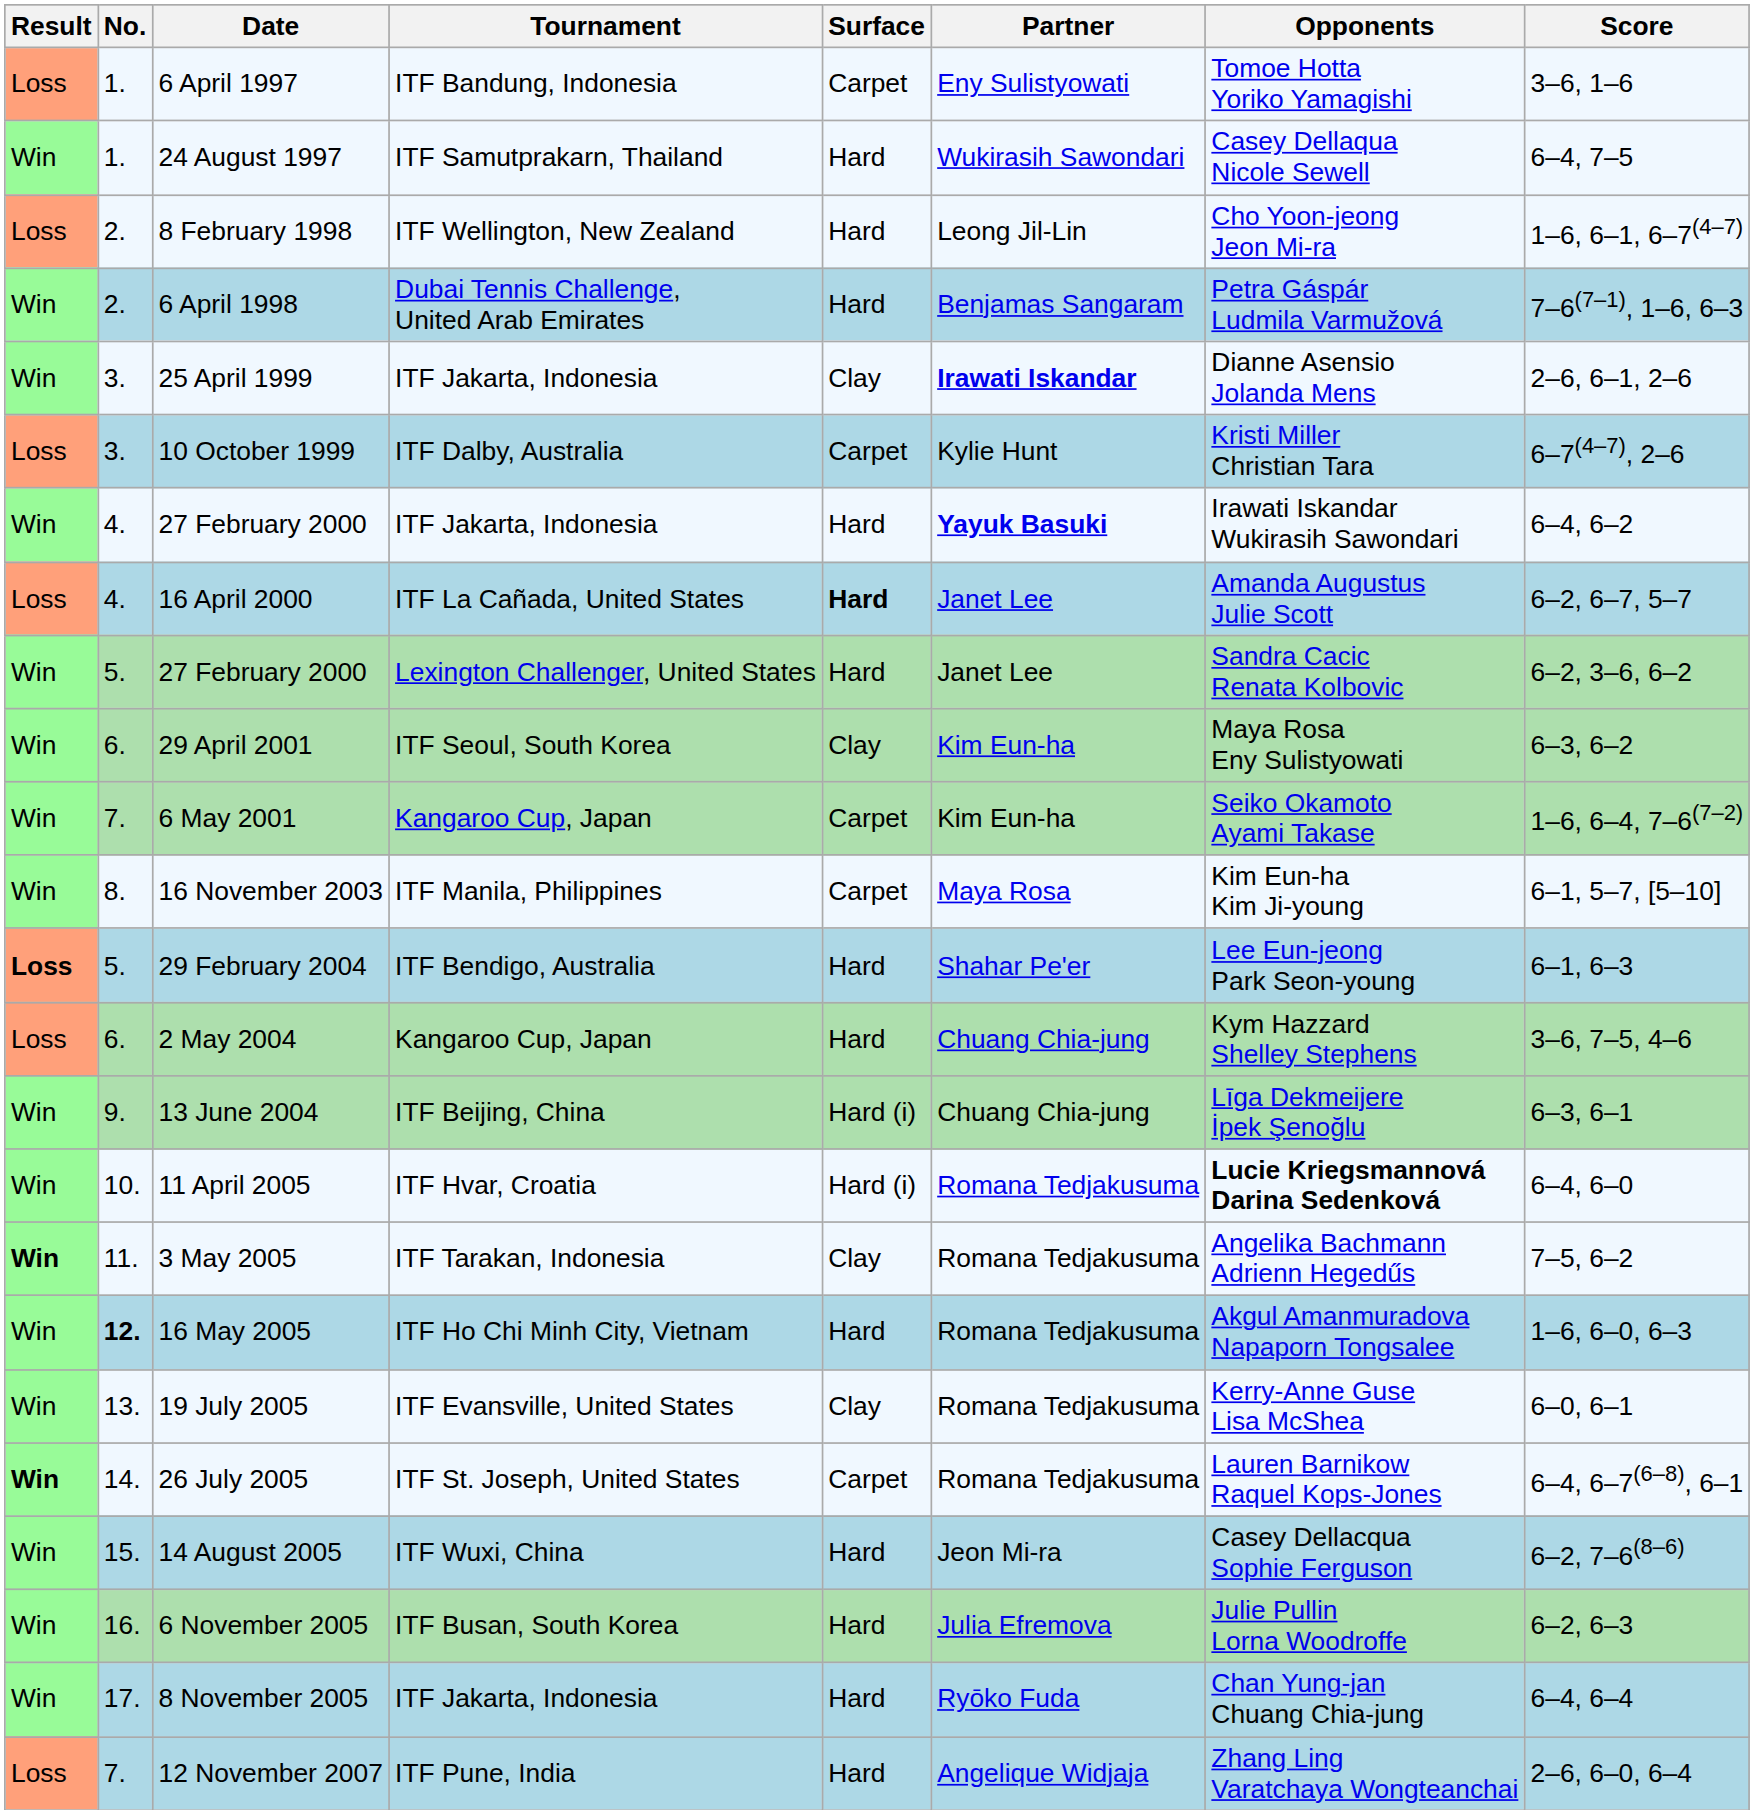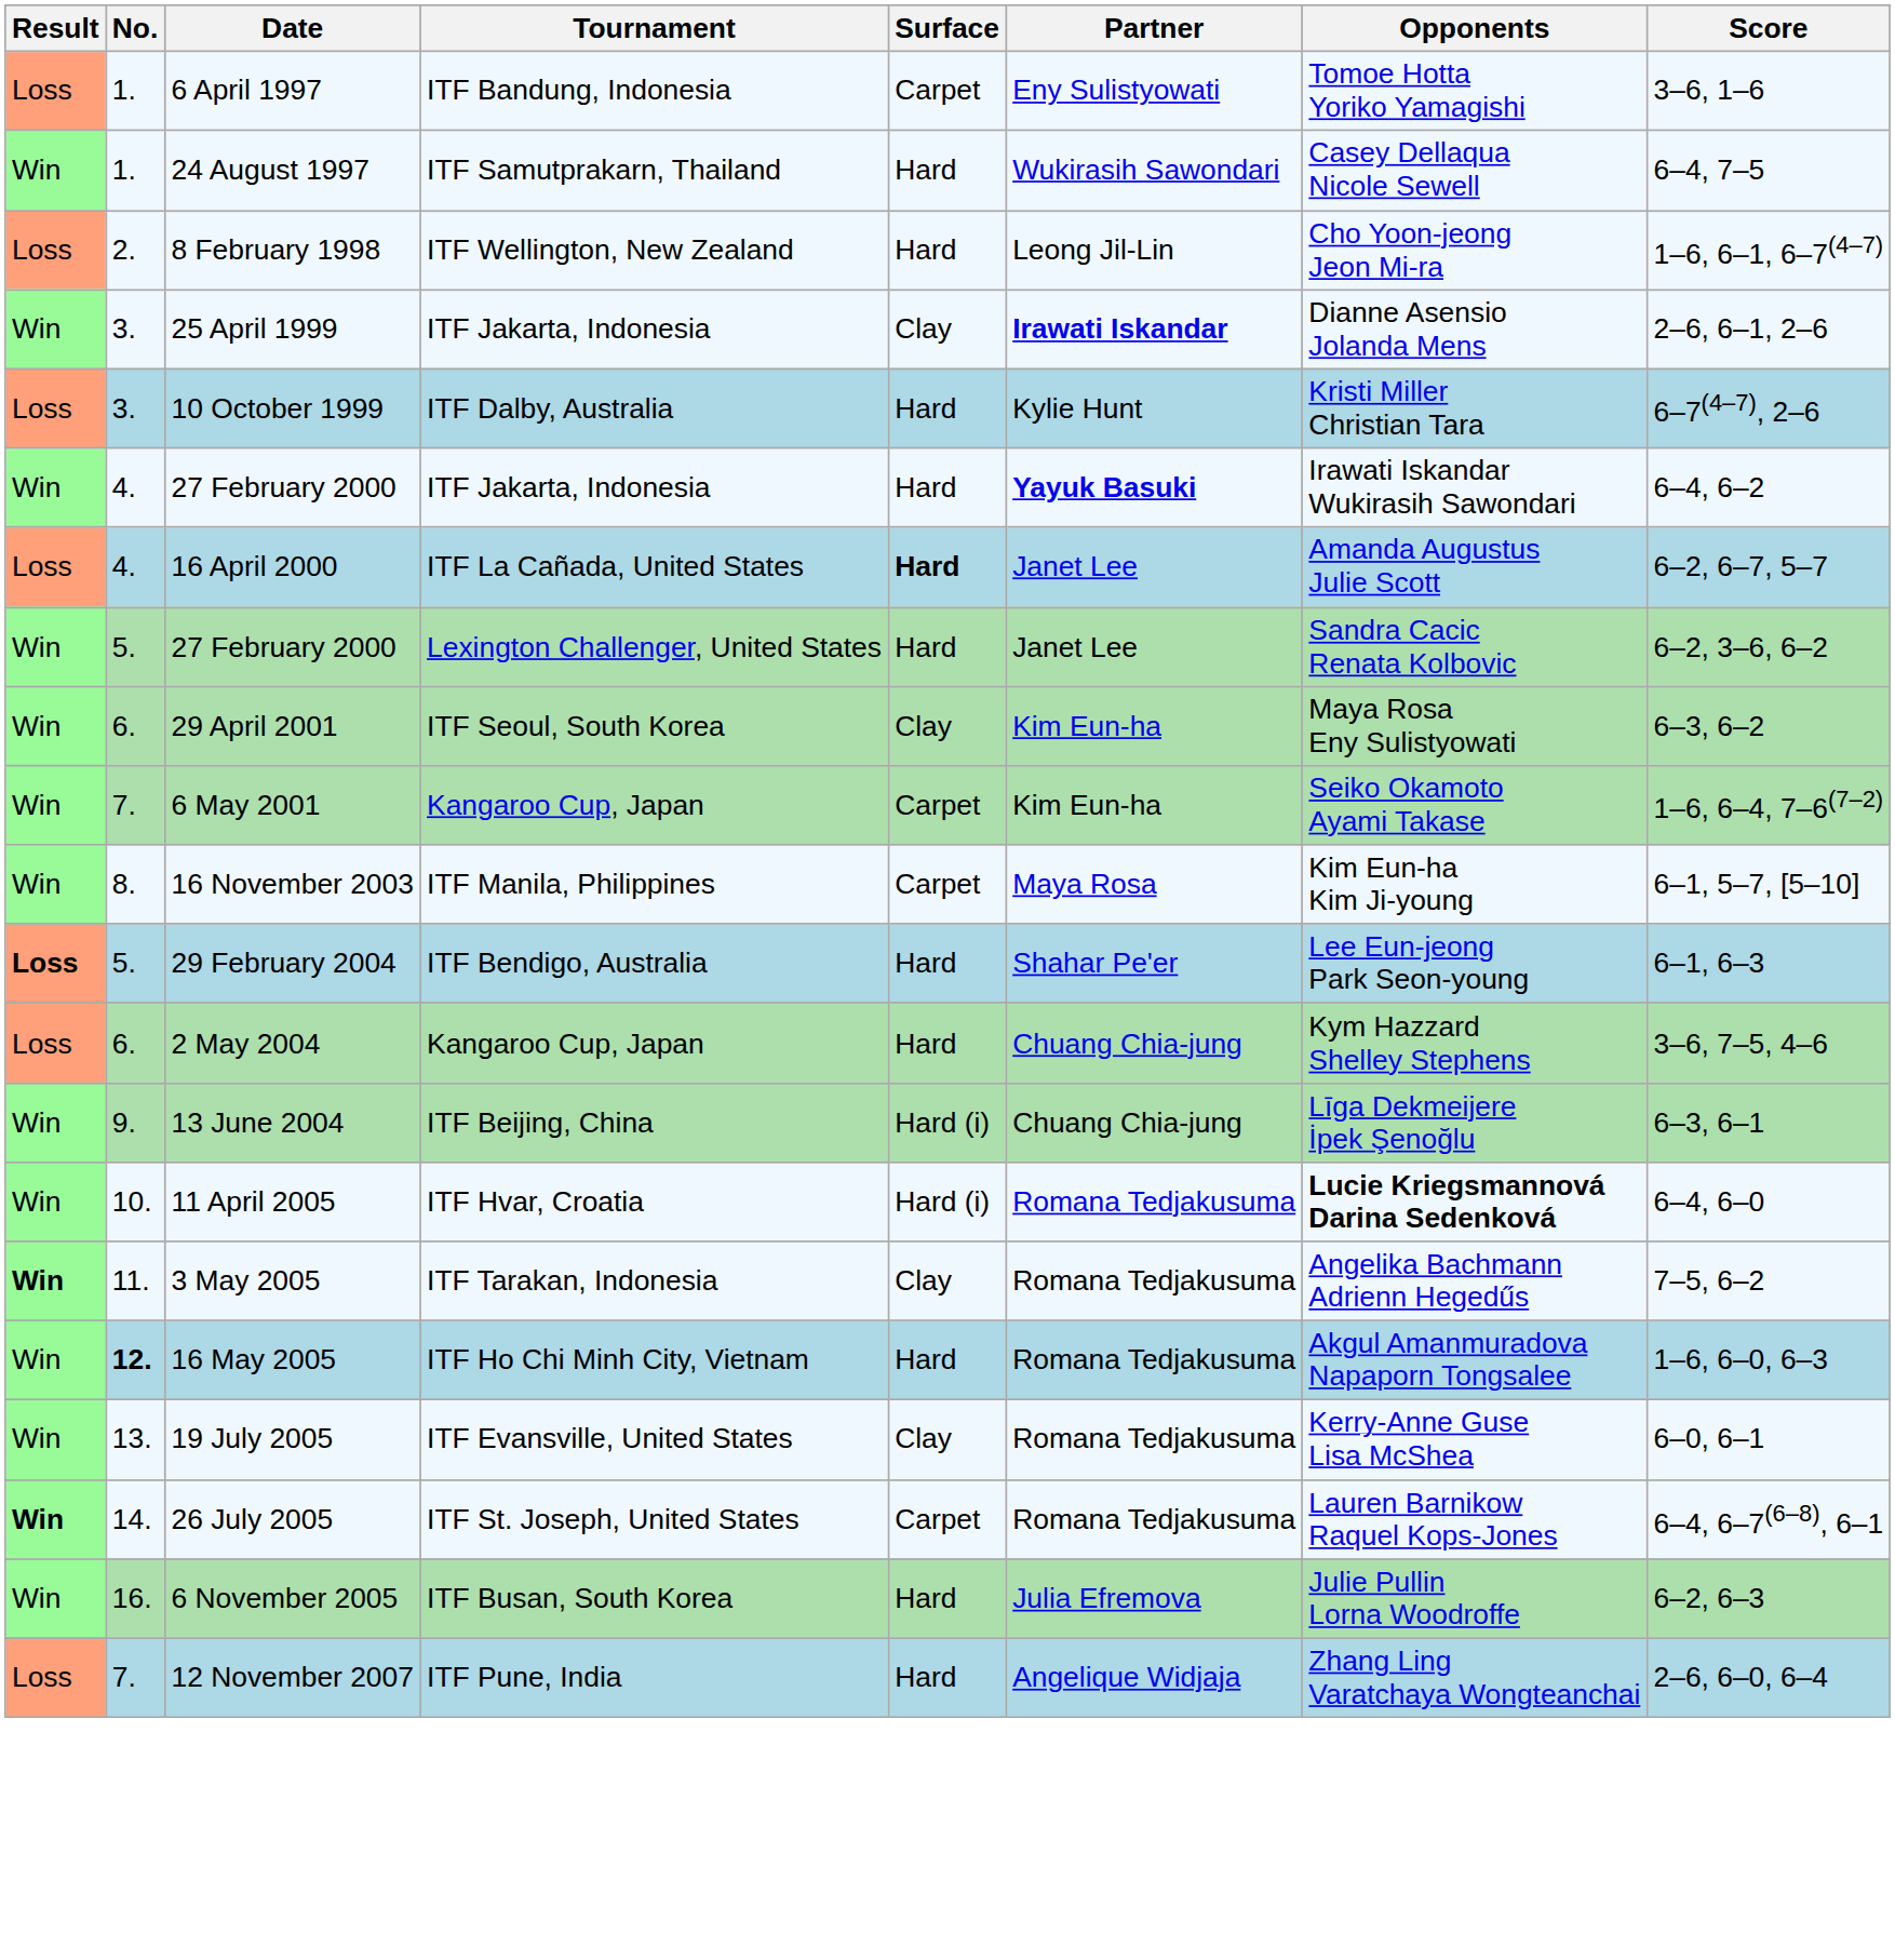 <table class=wikitable style=font-size:97%>
 <tr>
 <th>Result</th>
 <th>No.</th>
 <th>Date</th>
 <th>Tournament</th>
 <th>Surface</th>
 <th>Partner</th>
 <th>Opponents</th>
 <th>Score</th>
 </tr>
 <tr style="background:#f0f8ff;">
 <td style="background:#ffa07a;">Loss</td>
 <td>1.</td>
 <td>6 April 1997</td>
 <td>ITF Bandung, Indonesia</td>
 <td>Carpet</td>
 <td> <a href='#'>Eny Sulistyowati</a></td>
 <td> <a href='#'>Tomoe Hotta</a> <br>  <a href='#'>Yoriko Yamagishi</a></td>
 <td>3–6, 1–6</td>
 </tr>
 <tr style="background:#f0f8ff;">
 <td bgcolor="98FB98">Win</td>
 <td>1.</td>
 <td>24 August 1997</td>
 <td>ITF Samutprakarn, Thailand</td>
 <td>Hard</td>
 <td> <a href='#'>Wukirasih Sawondari</a></td>
 <td> <a href='#'>Casey Dellaqua</a> <br>  <a href='#'>Nicole Sewell</a></td>
 <td>6–4, 7–5</td>
 </tr>
 <tr style="background:#f0f8ff;">
 <td style="background:#ffa07a;">Loss</td>
 <td>2.</td>
 <td>8 February 1998</td>
 <td>ITF Wellington, New Zealand</td>
 <td>Hard</td>
 <td> Leong Jil-Lin</td>
 <td> <a href='#'>Cho Yoon-jeong</a> <br>  <a href='#'>Jeon Mi-ra</a></td>
 <td>1–6, 6–1, 6–7<sup>(4–7)</sup></td>
 </tr>
-<tr style="background:lightblue;">
-<td bgcolor="98FB98">Win</td>
-<td>2.</td>
-<td>6 April 1998</td>
-<td><a href='#'>Dubai Tennis Challenge</a>, <br>United Arab Emirates</td>
-<td>Hard</td>
-<td> <a href='#'>Benjamas Sangaram</a></td>
-<td> <a href='#'>Petra Gáspár</a> <br>  <a href='#'>Ludmila Varmužová</a></td>
-<td>7–6<sup>(7–1)</sup>, 1–6, 6–3</td>
-</tr>
 <tr style="background:#f0f8ff;">
 <td bgcolor="98FB98">Win</td>
 <td>3.</td>
 <td>25 April 1999</td>
 <td>ITF Jakarta, Indonesia</td>
 <td>Clay</td>
 <td><strong> <a href='#'>Irawati Iskandar</a></strong></td>
 <td> Dianne Asensio <br>  <a href='#'>Jolanda Mens</a></td>
 <td>2–6, 6–1, 2–6</td>
 </tr>
 <tr style="background:lightblue;">
 <td style="background:#ffa07a;">Loss</td>
 <td>3.</td>
 <td>10 October 1999</td>
 <td>ITF Dalby, Australia</td>
-<td>Carpet</td>
+<td>Hard</td>
 <td> Kylie Hunt</td>
 <td> <a href='#'>Kristi Miller</a> <br>  Christian Tara</td>
 <td>6–7<sup>(4–7)</sup>, 2–6</td>
 </tr>
 <tr style="background:#f0f8ff;">
 <td style="background:#98fb98;">Win</td>
 <td>4.</td>
 <td>27 February 2000</td>
 <td>ITF Jakarta, Indonesia</td>
 <td>Hard</td>
 <td><strong> <a href='#'>Yayuk Basuki</a></strong></td>
 <td> Irawati Iskandar <br>  Wukirasih Sawondari</td>
 <td>6–4, 6–2</td>
 </tr>
 <tr style="background:lightblue;">
 <td style="background:#ffa07a;">Loss</td>
 <td>4.</td>
 <td>16 April 2000</td>
 <td>ITF La Cañada, United States</td>
 <td><strong>Hard</strong></td>
 <td> <a href='#'>Janet Lee</a></td>
 <td> <a href='#'>Amanda Augustus</a> <br>  <a href='#'>Julie Scott</a></td>
 <td>6–2, 6–7, 5–7</td>
 </tr>
 <tr style="background:#addfad;">
 <td style="background:#98fb98;">Win</td>
 <td>5.</td>
 <td>27 February 2000</td>
 <td><a href='#'>Lexington Challenger</a>, United States</td>
 <td>Hard</td>
 <td> Janet Lee</td>
 <td> <a href='#'>Sandra Cacic</a> <br>  <a href='#'>Renata Kolbovic</a></td>
 <td>6–2, 3–6, 6–2</td>
 </tr>
 <tr style="background:#addfad;">
 <td style="background:#98fb98;">Win</td>
 <td>6.</td>
 <td>29 April 2001</td>
 <td>ITF Seoul, South Korea</td>
 <td>Clay</td>
 <td> <a href='#'>Kim Eun-ha</a></td>
 <td> Maya Rosa <br>  Eny Sulistyowati</td>
 <td>6–3, 6–2</td>
 </tr>
 <tr style="background:#addfad;">
 <td style="background:#98fb98;">Win</td>
 <td>7.</td>
 <td>6 May 2001</td>
 <td><a href='#'>Kangaroo Cup</a>, Japan</td>
 <td>Carpet</td>
 <td> Kim Eun-ha</td>
 <td> <a href='#'>Seiko Okamoto</a> <br>  <a href='#'>Ayami Takase</a></td>
 <td>1–6, 6–4, 7–6<sup>(7–2)</sup></td>
 </tr>
 <tr style="background:#f0f8ff;">
 <td bgcolor="98FB98">Win</td>
 <td>8.</td>
 <td>16 November 2003</td>
 <td>ITF Manila, Philippines</td>
 <td>Carpet</td>
 <td> <a href='#'>Maya Rosa</a></td>
 <td> Kim Eun-ha <br>  Kim Ji-young</td>
 <td>6–1, 5–7, [5–10]</td>
 </tr>
 <tr style="background:lightblue;">
 <td bgcolor=ffa07a><strong>Loss</strong></td>
 <td>5.</td>
 <td>29 February 2004</td>
 <td>ITF Bendigo, Australia</td>
 <td>Hard</td>
 <td> <a href='#'>Shahar Pe'er</a></td>
 <td> <a href='#'>Lee Eun-jeong</a> <br>  Park Seon-young</td>
 <td>6–1, 6–3</td>
 </tr>
 <tr style="background:#addfad;">
 <td bgcolor=ffa07a>Loss</td>
 <td>6.</td>
 <td>2 May 2004</td>
 <td>Kangaroo Cup, Japan</td>
 <td>Hard</td>
 <td> <a href='#'>Chuang Chia-jung</a></td>
 <td> Kym Hazzard <br>  <a href='#'>Shelley Stephens</a></td>
 <td>3–6, 7–5, 4–6</td>
 </tr>
 <tr style="background:#addfad;">
 <td bgcolor="98FB98">Win</td>
 <td>9.</td>
 <td>13 June 2004</td>
 <td>ITF Beijing, China</td>
 <td>Hard (i)</td>
 <td> Chuang Chia-jung</td>
 <td> <a href='#'>Līga Dekmeijere</a> <br>  <a href='#'>İpek Şenoğlu</a></td>
 <td>6–3, 6–1</td>
 </tr>
 <tr style="background:#f0f8ff;">
 <td style="background:#98fb98;">Win</td>
 <td>10.</td>
 <td>11 April 2005</td>
 <td>ITF Hvar, Croatia</td>
 <td>Hard (i)</td>
 <td> <a href='#'>Romana Tedjakusuma</a></td>
 <td><strong> Lucie Kriegsmannová <br>  Darina Sedenková</strong></td>
 <td>6–4, 6–0</td>
 </tr>
 <tr style="background:#f0f8ff;">
 <td style="background:#98fb98;"><strong>Win</strong></td>
 <td>11.</td>
 <td>3 May 2005</td>
 <td>ITF Tarakan, Indonesia</td>
 <td>Clay</td>
 <td> Romana Tedjakusuma</td>
 <td> <a href='#'>Angelika Bachmann</a> <br>  <a href='#'>Adrienn Hegedűs</a></td>
 <td>7–5, 6–2</td>
 </tr>
 <tr style="background:lightblue;">
 <td style="background:#98fb98;">Win</td>
 <td><strong>12.</strong></td>
 <td>16 May 2005</td>
 <td>ITF Ho Chi Minh City, Vietnam</td>
 <td>Hard</td>
 <td> Romana Tedjakusuma</td>
 <td> <a href='#'>Akgul Amanmuradova</a> <br>  <a href='#'>Napaporn Tongsalee</a></td>
 <td>1–6, 6–0, 6–3</td>
 </tr>
 <tr style="background:#f0f8ff;">
 <td style="background:#98fb98;">Win</td>
 <td>13.</td>
 <td>19 July 2005</td>
 <td>ITF Evansville, United States</td>
 <td>Clay</td>
 <td> Romana Tedjakusuma</td>
 <td> <a href='#'>Kerry-Anne Guse</a> <br>  <a href='#'>Lisa McShea</a></td>
 <td>6–0, 6–1</td>
 </tr>
 <tr style="background:#f0f8ff;">
 <td style="background:#98fb98;"><strong>Win</strong></td>
 <td>14.</td>
 <td>26 July 2005</td>
 <td>ITF St. Joseph, United States</td>
 <td>Carpet</td>
 <td> Romana Tedjakusuma</td>
 <td> <a href='#'>Lauren Barnikow</a> <br>  <a href='#'>Raquel Kops-Jones</a></td>
 <td>6–4, 6–7<sup>(6–8)</sup>, 6–1</td>
 </tr>
-<tr style="background:lightblue;">
-<td style="background:#98fb98;">Win</td>
-<td>15.</td>
-<td>14 August 2005</td>
-<td>ITF Wuxi, China</td>
-<td>Hard</td>
-<td> Jeon Mi-ra</td>
-<td> Casey Dellacqua <br>  <a href='#'>Sophie Ferguson</a></td>
-<td>6–2, 7–6<sup>(8–6)</sup></td>
-</tr>
 <tr style="background:#addfad;">
 <td bgcolor="98FB98">Win</td>
 <td>16.</td>
 <td>6 November 2005</td>
 <td>ITF Busan, South Korea</td>
 <td>Hard</td>
 <td> <a href='#'>Julia Efremova</a></td>
 <td> <a href='#'>Julie Pullin</a> <br>  <a href='#'>Lorna Woodroffe</a></td>
 <td>6–2, 6–3</td>
-</tr>
-<tr style="background:lightblue;">
-<td bgcolor="98FB98">Win</td>
-<td>17.</td>
-<td>8 November 2005</td>
-<td>ITF Jakarta, Indonesia</td>
-<td>Hard</td>
-<td> <a href='#'>Ryōko Fuda</a></td>
-<td> <a href='#'>Chan Yung-jan</a> <br>  Chuang Chia-jung</td>
-<td>6–4, 6–4</td>
 </tr>
 <tr style="background:lightblue;">
 <td style="background:#ffa07a;">Loss</td>
 <td>7.</td>
 <td>12 November 2007</td>
 <td>ITF Pune, India</td>
 <td>Hard</td>
 <td> <a href='#'>Angelique Widjaja</a></td>
 <td> <a href='#'>Zhang Ling</a> <br>  <a href='#'>Varatchaya Wongteanchai</a></td>
 <td>2–6, 6–0, 6–4</td>
 </tr>
 </table>
